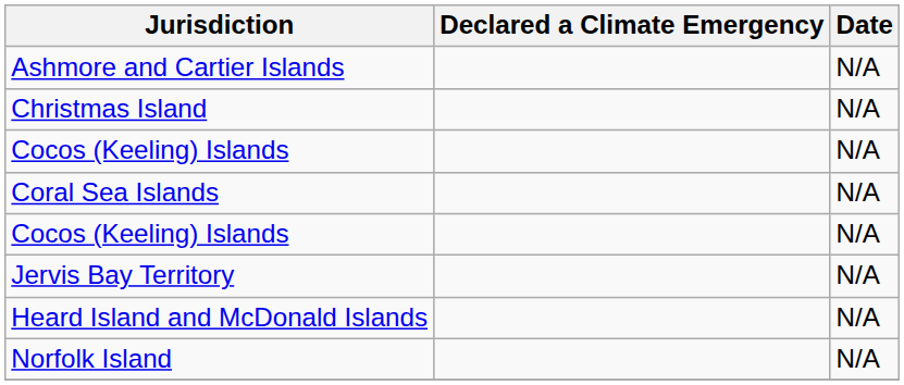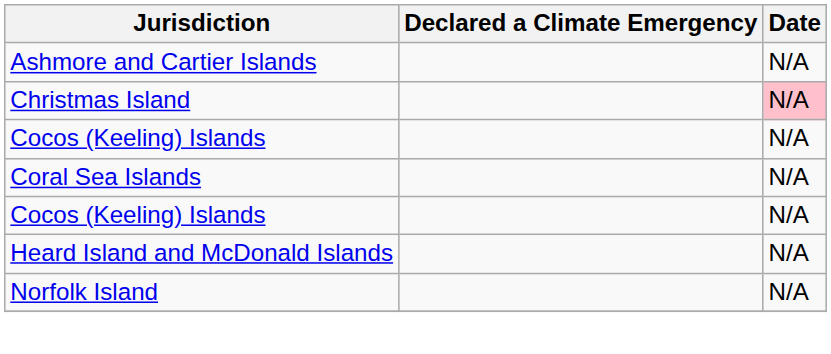 <table class="wikitable">
 <tr>
 <th>Jurisdiction</th>
 <th>Declared a Climate Emergency</th>
 <th>Date</th>
 </tr>
 <tr>
 <td><a href='#'>Ashmore and Cartier Islands</a></td>
 <td></td>
 <td>N/A</td>
 </tr>
 <tr>
 <td><a href='#'>Christmas Island</a></td>
 <td></td>
-<td>N/A</td>
+<td style="background: pink;">N/A</td>
 </tr>
 <tr>
 <td><a href='#'>Cocos (Keeling) Islands</a></td>
 <td></td>
 <td>N/A</td>
 </tr>
 <tr>
 <td><a href='#'>Coral Sea Islands</a></td>
 <td></td>
 <td>N/A</td>
 </tr>
 <tr>
 <td><a href='#'>Cocos (Keeling) Islands</a></td>
 <td></td>
 <td>N/A</td>
 </tr>
 <tr>
-<td><a href='#'>Jervis Bay Territory</a></td>
-<td></td>
-<td>N/A</td>
-</tr>
-<tr>
 <td><a href='#'>Heard Island and McDonald Islands</a></td>
 <td></td>
 <td>N/A</td>
 </tr>
 <tr>
 <td><a href='#'>Norfolk Island</a></td>
 <td></td>
 <td>N/A</td>
 </tr>
 <tr>
 </tr>
 </table>
